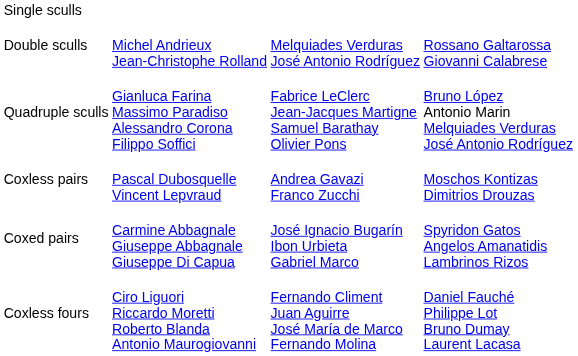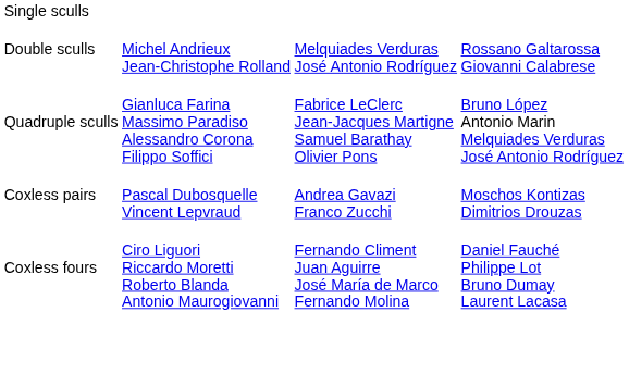 <table>
 <tr>
 <td>Single sculls</td>
 <td></td>
 <td></td>
 <td></td>
 </tr>
 <tr>
 <td>Double sculls</td>
 <td><br><a href='#'>Michel Andrieux</a><br><a href='#'>Jean-Christophe Rolland</a></td>
 <td><br><a href='#'>Melquiades Verduras</a><br><a href='#'>José Antonio Rodríguez</a></td>
 <td><br><a href='#'>Rossano Galtarossa</a><br><a href='#'>Giovanni Calabrese</a></td>
 </tr>
 <tr>
 <td>Quadruple sculls</td>
 <td><br><a href='#'>Gianluca Farina</a><br><a href='#'>Massimo Paradiso</a><br><a href='#'>Alessandro Corona</a><br><a href='#'>Filippo Soffici</a></td>
 <td><br><a href='#'>Fabrice LeClerc</a><br><a href='#'>Jean-Jacques Martigne</a><br><a href='#'>Samuel Barathay</a><br><a href='#'>Olivier Pons</a></td>
 <td><br><a href='#'>Bruno López</a><br> Antonio Marin <br><a href='#'>Melquiades Verduras</a><br><a href='#'>José Antonio Rodríguez</a></td>
 </tr>
 <tr>
 <td>Coxless pairs</td>
 <td><br><a href='#'>Pascal Dubosquelle</a><br><a href='#'>Vincent Lepvraud</a></td>
 <td><br><a href='#'>Andrea Gavazi</a><br><a href='#'>Franco Zucchi</a></td>
 <td><br><a href='#'>Moschos Kontizas</a><br><a href='#'>Dimitrios Drouzas</a></td>
 </tr>
 <tr>
-<td>Coxed pairs</td>
-<td><br><a href='#'>Carmine Abbagnale</a><br><a href='#'>Giuseppe Abbagnale</a><br><a href='#'>Giuseppe Di Capua</a></td>
-<td><br><a href='#'>José Ignacio Bugarín</a><br><a href='#'>Ibon Urbieta</a><br><a href='#'>Gabriel Marco</a></td>
-<td><br><a href='#'>Spyridon Gatos</a><br><a href='#'>Angelos Amanatidis</a><br><a href='#'>Lambrinos Rizos</a></td>
-</tr>
-<tr>
 <td>Coxless fours</td>
 <td><br><a href='#'>Ciro Liguori</a><br><a href='#'>Riccardo Moretti</a><br><a href='#'>Roberto Blanda</a><br><a href='#'>Antonio Maurogiovanni</a></td>
 <td><br><a href='#'>Fernando Climent</a><br><a href='#'>Juan Aguirre</a><br><a href='#'>José María de Marco</a><br><a href='#'>Fernando Molina</a></td>
 <td><br><a href='#'>Daniel Fauché</a><br><a href='#'>Philippe Lot</a><br><a href='#'>Bruno Dumay</a><br><a href='#'>Laurent Lacasa</a></td>
 </tr>
 <tr>
 </tr>
 </table>
